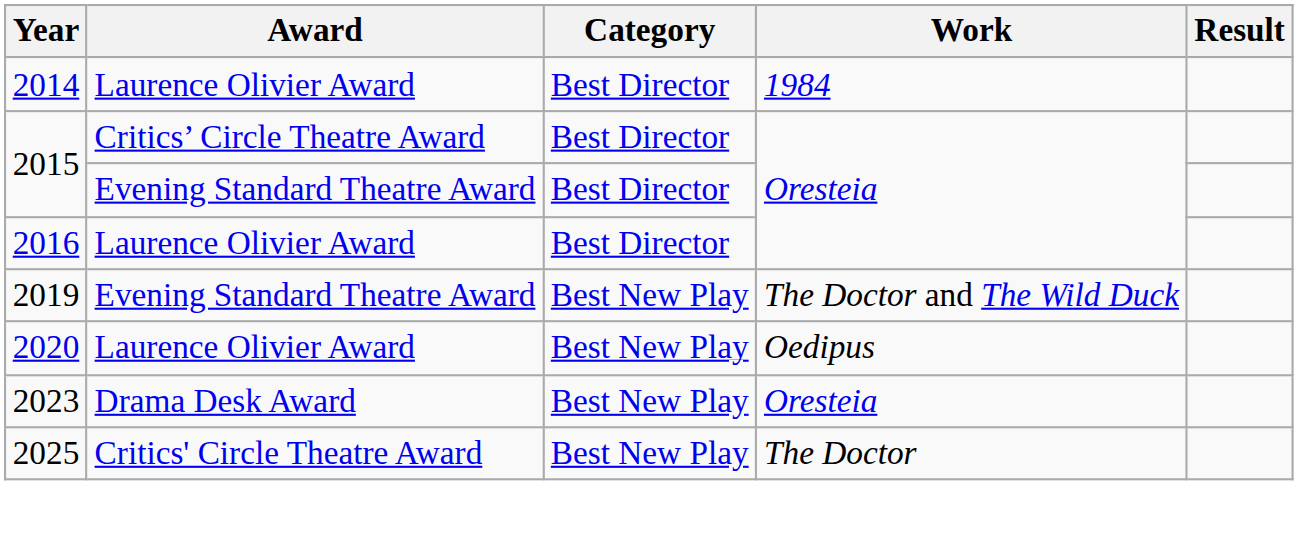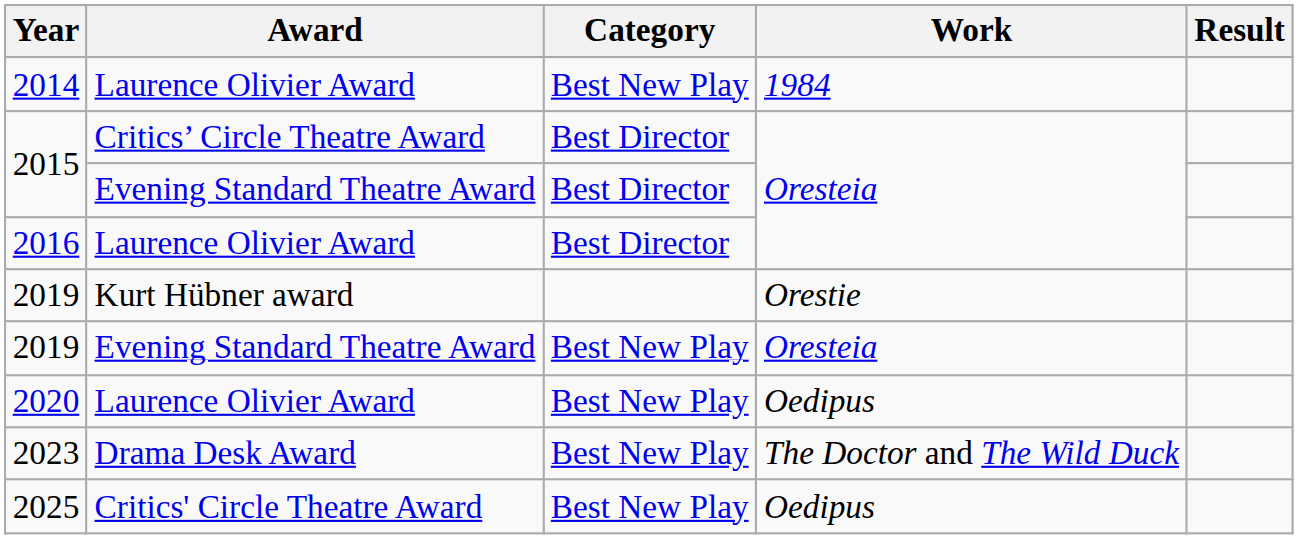 <table class="wikitable">
 <tr>
 <th>Year</th>
 <th>Award</th>
 <th>Category</th>
 <th>Work</th>
 <th>Result</th>
 </tr>
 <tr>
 <td><a href='#'>2014</a></td>
 <td><a href='#'>Laurence Olivier Award</a></td>
-<td><a href='#'>Best Director</a></td>
+<td><a href='#'>Best New Play</a></td>
 <td><em><a href='#'>1984</a></em></td>
 <td></td>
 </tr>
 <tr>
 <td rowspan="2">2015</td>
 <td><a href='#'>Critics’ Circle Theatre Award</a></td>
 <td><a href='#'>Best Director</a></td>
 <td rowspan="3"><em><a href='#'>Oresteia</a></em></td>
 <td></td>
 </tr>
 <tr>
 <td><a href='#'>Evening Standard Theatre Award</a></td>
 <td><a href='#'>Best Director</a></td>
 <td></td>
 </tr>
 <tr>
 <td><a href='#'>2016</a></td>
 <td><a href='#'>Laurence Olivier Award</a></td>
 <td><a href='#'>Best Director</a></td>
 <td></td>
 </tr>
 <tr>
 <td>2019</td>
+<td>Kurt Hübner award</td>
+<td></td>
+<td><em>Orestie</em></td>
+<td></td>
+</tr>
+<tr>
+<td>2019</td>
 <td><a href='#'>Evening Standard Theatre Award</a></td>
 <td><a href='#'>Best New Play</a></td>
-<td><em>The Doctor</em> and <em><a href='#'>The Wild Duck</a></em></td>
+<td><em><a href='#'>Oresteia</a></em></td>
 <td></td>
 </tr>
 <tr>
 <td><a href='#'>2020</a></td>
 <td><a href='#'>Laurence Olivier Award</a></td>
 <td><a href='#'>Best New Play</a></td>
 <td><em>Oedipus</em></td>
 <td></td>
 </tr>
 <tr>
 <td>2023</td>
 <td><a href='#'>Drama Desk Award</a></td>
 <td><a href='#'>Best New Play</a></td>
-<td><em><a href='#'>Oresteia</a></em></td>
+<td><em>The Doctor</em> and <em><a href='#'>The Wild Duck</a></em></td>
 <td></td>
 </tr>
 <tr>
 <td>2025</td>
 <td><a href='#'>Critics' Circle Theatre Award</a></td>
 <td><a href='#'>Best New Play</a></td>
-<td><em>The Doctor</em></td>
+<td><em>Oedipus</em></td>
 <td></td>
 </tr>
 </table>
